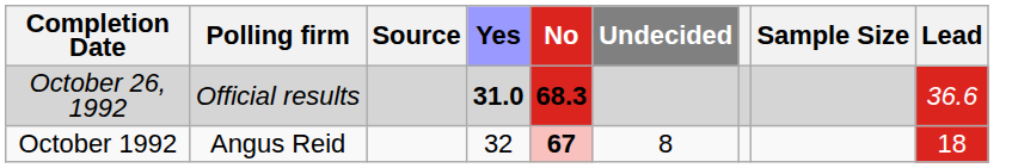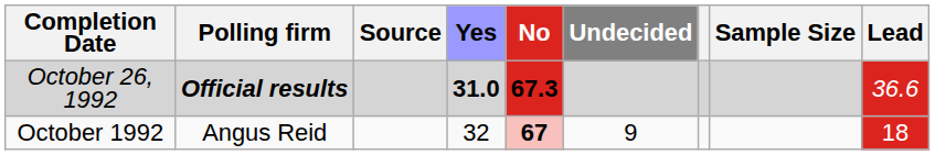 <table class="wikitable sortable" style="text-align:center;font-size:95%;line-height:14px">
 <tr>
 <th style="width:100px;">Completion Date</th>
 <th>Polling firm</th>
 <th>Source</th>
 <th class="unsortable" style="background:#99f;">Yes</th>
 <th class="unsortable" style="background:#dc241f; color:white;">No</th>
 <th class="unsortable" style="background:gray;color:white">Undecided</th>
 <th class="unsortable"></th>
 <th class="unsortable">Sample Size</th>
 <th class="unsortable">Lead</th>
 </tr>
 <tr>
 <td style="background:#D5D5D5"><em>October 26, 1992</em></td>
-<td style="background:#D5D5D5"><em>Official results</em></td>
+<td style="background:#D5D5D5"><strong><em>Official results</em></strong></td>
 <td style="background:#D5D5D5"></td>
 <td style="background:#D5D5D5"><strong>31.0</strong></td>
-<td style="background:#dc241f"><strong>68.3</strong></td>
+<td style="background:#dc241f"><strong>67.3</strong></td>
 <td style="background:#D5D5D5"></td>
 <td style="background:#D5D5D5"></td>
 <td style="background:#D5D5D5"></td>
 <td style="background:#dc241f; color:white;"><em>36.6</em></td>
 </tr>
 <tr>
 <td>October 1992</td>
 <td>Angus Reid</td>
 <td></td>
 <td>32</td>
 <td style="background:#f8c1be;"><strong>67</strong></td>
-<td>8</td>
+<td>9</td>
 <td></td>
 <td></td>
 <td style="background:#dc241f; color:white;">18</td>
 </tr>
 </table>
